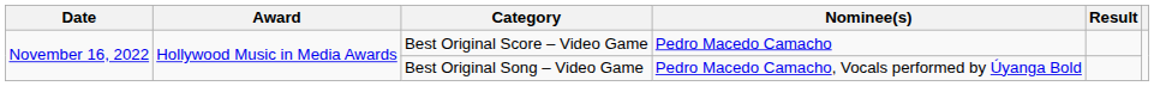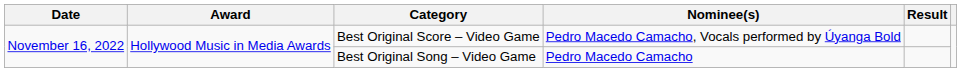 <table class="wikitable sortable">
 <tr>
 <th scope="col">Date</th>
 <th scope="col">Award</th>
 <th scope="col">Category</th>
 <th scope="col">Nominee(s)</th>
 <th scope="col">Result</th>
 <th scope="col" class="unsortable"></th>
 </tr>
 <tr>
 <td rowspan="2"><a href='#'>November 16, 2022</a></td>
 <td rowspan="2"><a href='#'>Hollywood Music in Media Awards</a></td>
 <td>Best Original Score – Video Game</td>
-<td><a href='#'>Pedro Macedo Camacho</a></td>
+<td><a href='#'>Pedro Macedo Camacho</a>, Vocals performed by <a href='#'>Úyanga Bold</a></td>
 <td></td>
 <td rowspan="2" style="text-align:center;"></td>
 </tr>
 <tr>
 <td>Best Original Song – Video Game</td>
-<td><a href='#'>Pedro Macedo Camacho</a>, Vocals performed by <a href='#'>Úyanga Bold</a></td>
+<td><a href='#'>Pedro Macedo Camacho</a></td>
 <td></td>
 </tr>
 </table>
